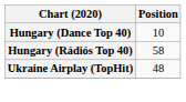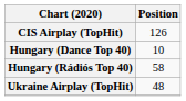 <table class="wikitable sortable plainrowheaders" style="text-align:center">
 <tr>
 <th scope="col">Chart (2020)</th>
 <th scope="col">Position</th>
+</tr>
+<tr>
+<th scope="row">CIS Airplay (TopHit)</th>
+<td>126</td>
 </tr>
 <tr>
 <th scope="row">Hungary (Dance Top 40)</th>
 <td>10</td>
 </tr>
 <tr>
 <th scope="row">Hungary (Rádiós Top 40)</th>
 <td>58</td>
 </tr>
 <tr>
 <th scope="row">Ukraine Airplay (TopHit)</th>
 <td>48</td>
 </tr>
 <tr>
 </tr>
 </table>
